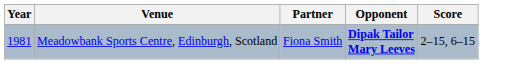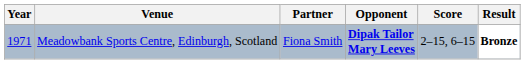 <table class="sortable wikitable" style="font-size: 90%;">
 <tr>
 <th>Year</th>
 <th>Venue</th>
 <th>Partner</th>
 <th>Opponent</th>
 <th>Score</th>
+<th>Result</th>
 </tr>
 <tr style="background:#AABBCC">
-<td align="center"><a href='#'>1981</a></td>
+<td align="center"><a href='#'>1971</a></td>
 <td align="left"><a href='#'>Meadowbank Sports Centre</a>, <a href='#'>Edinburgh</a>, Scotland</td>
 <td align="left"> <a href='#'>Fiona Smith</a></td>
 <td align="left"><strong> <a href='#'>Dipak Tailor</a><br> <a href='#'>Mary Leeves</a></strong></td>
 <td align="left">2–15, 6–15</td>
+<td style="text-align:left; background: white"> <strong>Bronze</strong></td>
 </tr>
 </table>
